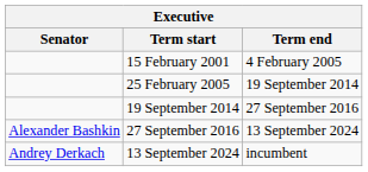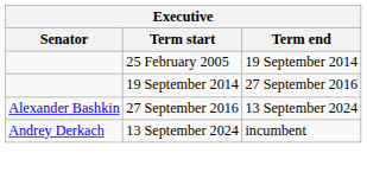 <table class="wikitable sortable">
 <tr>
 <th colspan=3>Executive</th>
 </tr>
 <tr>
 <th>Senator</th>
 <th>Term start</th>
 <th>Term end</th>
-</tr>
-<tr>
-<td></td>
-<td>15 February 2001</td>
-<td>4 February 2005</td>
 </tr>
 <tr>
 <td></td>
 <td>25 February 2005</td>
 <td>19 September 2014</td>
 </tr>
 <tr>
 <td></td>
 <td>19 September 2014</td>
 <td>27 September 2016</td>
 </tr>
 <tr>
 <td><a href='#'>Alexander Bashkin</a></td>
 <td>27 September 2016</td>
 <td>13 September 2024</td>
 </tr>
 <tr>
 <td><a href='#'>Andrey Derkach</a></td>
 <td>13 September 2024</td>
 <td>incumbent</td>
 </tr>
 </table>
